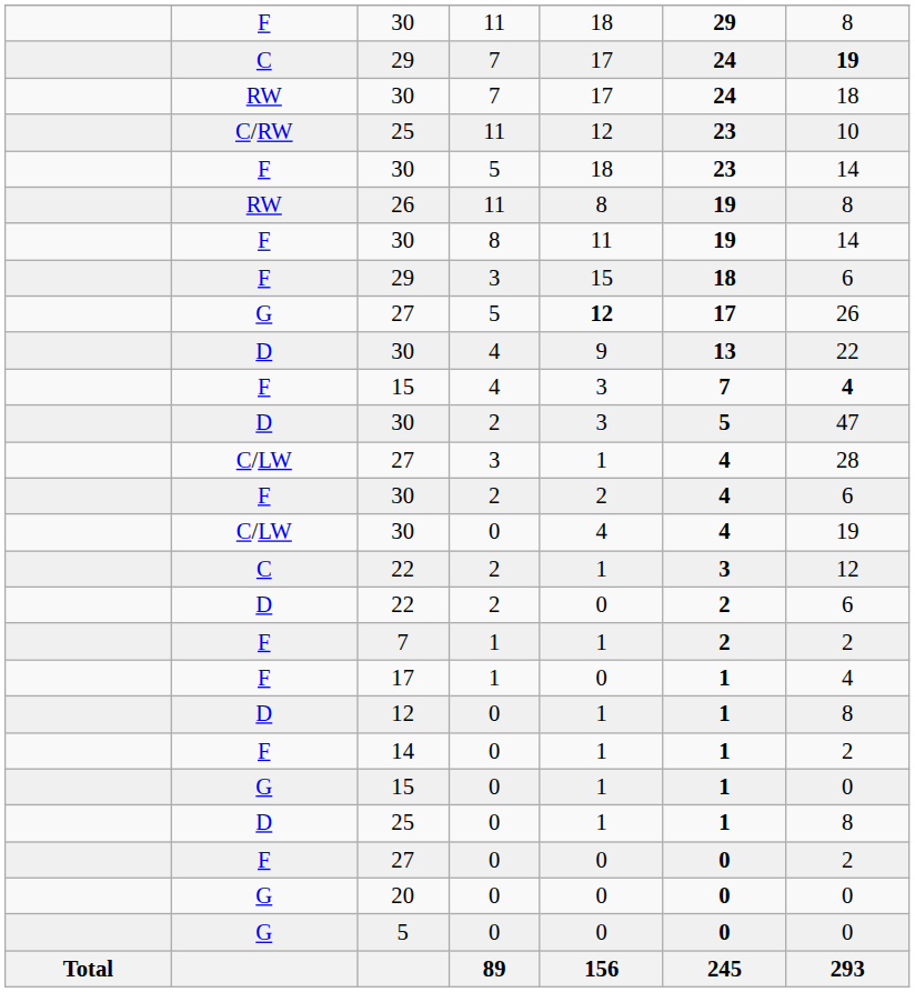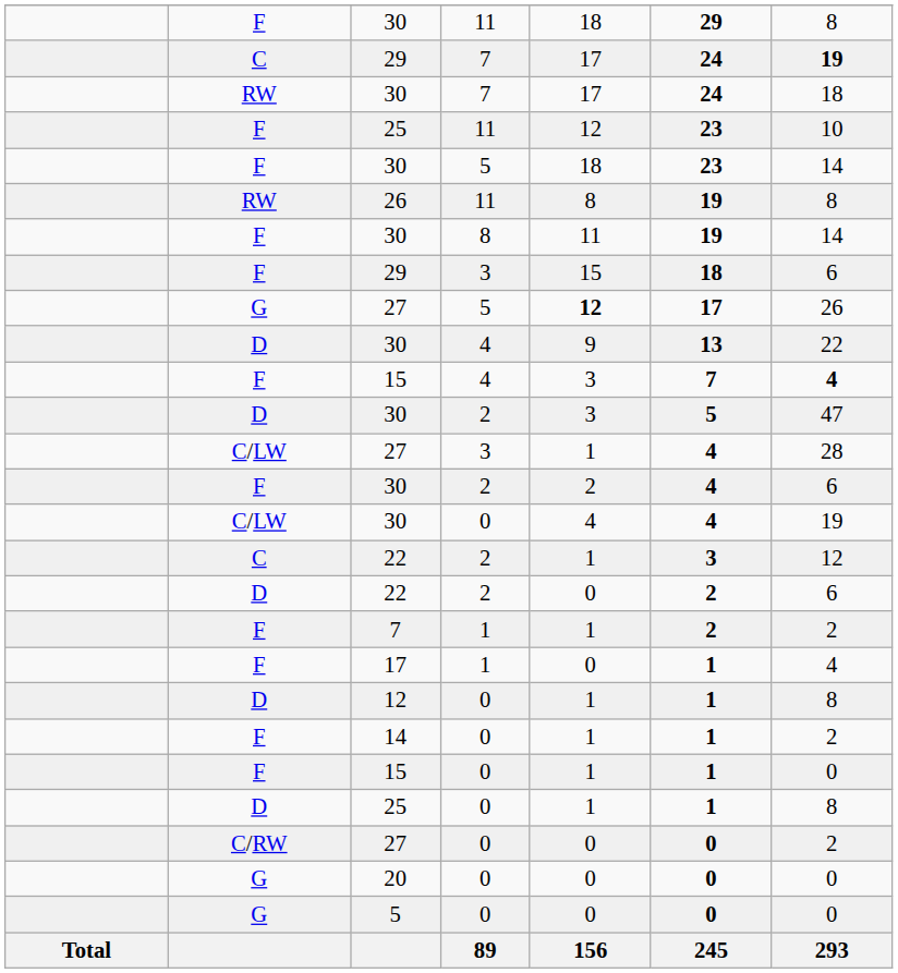 <table class="wikitable sortable" width=50%>
 <tr align="center">
 </tr>
 <tr align="center" bgcolor="">
 <td></td>
 <td><a href='#'>F</a></td>
 <td>30</td>
 <td>11</td>
 <td>18</td>
 <td><strong>29</strong></td>
 <td>8</td>
 </tr>
 <tr align="center" bgcolor="f0f0f0">
 <td></td>
 <td><a href='#'>C</a></td>
 <td>29</td>
 <td>7</td>
 <td>17</td>
 <td><strong>24</strong></td>
 <td><strong>19</strong></td>
 </tr>
 <tr align="center" bgcolor="">
 <td></td>
 <td><a href='#'>RW</a></td>
 <td>30</td>
 <td>7</td>
 <td>17</td>
 <td><strong>24</strong></td>
 <td>18</td>
 </tr>
 <tr align="center" bgcolor="f0f0f0">
 <td></td>
-<td><a href='#'>C</a>/<a href='#'>RW</a></td>
+<td><a href='#'>F</a></td>
 <td>25</td>
 <td>11</td>
 <td>12</td>
 <td><strong>23</strong></td>
 <td>10</td>
 </tr>
 <tr align="center" bgcolor="">
 <td></td>
 <td><a href='#'>F</a></td>
 <td>30</td>
 <td>5</td>
 <td>18</td>
 <td><strong>23</strong></td>
 <td>14</td>
 </tr>
 <tr align="center" bgcolor="f0f0f0">
 <td></td>
 <td><a href='#'>RW</a></td>
 <td>26</td>
 <td>11</td>
 <td>8</td>
 <td><strong>19</strong></td>
 <td>8</td>
 </tr>
 <tr align="center" bgcolor="">
 <td></td>
 <td><a href='#'>F</a></td>
 <td>30</td>
 <td>8</td>
 <td>11</td>
 <td><strong>19</strong></td>
 <td>14</td>
 </tr>
 <tr align="center" bgcolor="f0f0f0">
 <td></td>
 <td><a href='#'>F</a></td>
 <td>29</td>
 <td>3</td>
 <td>15</td>
 <td><strong>18</strong></td>
 <td>6</td>
 </tr>
 <tr align="center" bgcolor="">
 <td></td>
 <td><a href='#'>G</a></td>
 <td>27</td>
 <td>5</td>
 <td><strong>12</strong></td>
 <td><strong>17</strong></td>
 <td>26</td>
 </tr>
 <tr align="center" bgcolor="f0f0f0">
 <td></td>
 <td><a href='#'>D</a></td>
 <td>30</td>
 <td>4</td>
 <td>9</td>
 <td><strong>13</strong></td>
 <td>22</td>
 </tr>
 <tr align="center" bgcolor="">
 <td></td>
 <td><a href='#'>F</a></td>
 <td>15</td>
 <td>4</td>
 <td>3</td>
 <td><strong>7</strong></td>
 <td><strong>4</strong></td>
 </tr>
 <tr align="center" bgcolor="f0f0f0">
 <td></td>
 <td><a href='#'>D</a></td>
 <td>30</td>
 <td>2</td>
 <td>3</td>
 <td><strong>5</strong></td>
 <td>47</td>
 </tr>
 <tr align="center" bgcolor="">
 <td></td>
 <td><a href='#'>C</a>/<a href='#'>LW</a></td>
 <td>27</td>
 <td>3</td>
 <td>1</td>
 <td><strong>4</strong></td>
 <td>28</td>
 </tr>
 <tr align="center" bgcolor="f0f0f0">
 <td></td>
 <td><a href='#'>F</a></td>
 <td>30</td>
 <td>2</td>
 <td>2</td>
 <td><strong>4</strong></td>
 <td>6</td>
 </tr>
 <tr align="center" bgcolor="">
 <td></td>
 <td><a href='#'>C</a>/<a href='#'>LW</a></td>
 <td>30</td>
 <td>0</td>
 <td>4</td>
 <td><strong>4</strong></td>
 <td>19</td>
 </tr>
 <tr align="center" bgcolor="f0f0f0">
 <td></td>
 <td><a href='#'>C</a></td>
 <td>22</td>
 <td>2</td>
 <td>1</td>
 <td><strong>3</strong></td>
 <td>12</td>
 </tr>
 <tr align="center" bgcolor="">
 <td></td>
 <td><a href='#'>D</a></td>
 <td>22</td>
 <td>2</td>
 <td>0</td>
 <td><strong>2</strong></td>
 <td>6</td>
 </tr>
 <tr align="center" bgcolor="f0f0f0">
 <td></td>
 <td><a href='#'>F</a></td>
 <td>7</td>
 <td>1</td>
 <td>1</td>
 <td><strong>2</strong></td>
 <td>2</td>
 </tr>
 <tr align="center" bgcolor="">
 <td></td>
 <td><a href='#'>F</a></td>
 <td>17</td>
 <td>1</td>
 <td>0</td>
 <td><strong>1</strong></td>
 <td>4</td>
 </tr>
 <tr align="center" bgcolor="f0f0f0">
 <td></td>
 <td><a href='#'>D</a></td>
 <td>12</td>
 <td>0</td>
 <td>1</td>
 <td><strong>1</strong></td>
 <td>8</td>
 </tr>
 <tr align="center" bgcolor="">
 <td></td>
 <td><a href='#'>F</a></td>
 <td>14</td>
 <td>0</td>
 <td>1</td>
 <td><strong>1</strong></td>
 <td>2</td>
 </tr>
 <tr align="center" bgcolor="f0f0f0">
 <td></td>
-<td><a href='#'>G</a></td>
+<td><a href='#'>F</a></td>
 <td>15</td>
 <td>0</td>
 <td>1</td>
 <td><strong>1</strong></td>
 <td>0</td>
 </tr>
 <tr align="center" bgcolor="">
 <td></td>
 <td><a href='#'>D</a></td>
 <td>25</td>
 <td>0</td>
 <td>1</td>
 <td><strong>1</strong></td>
 <td>8</td>
 </tr>
 <tr align="center" bgcolor="f0f0f0">
 <td></td>
-<td><a href='#'>F</a></td>
+<td><a href='#'>C</a>/<a href='#'>RW</a></td>
 <td>27</td>
 <td>0</td>
 <td>0</td>
 <td><strong>0</strong></td>
 <td>2</td>
 </tr>
 <tr align="center" bgcolor="">
 <td></td>
 <td><a href='#'>G</a></td>
 <td>20</td>
 <td>0</td>
 <td>0</td>
 <td><strong>0</strong></td>
 <td>0</td>
 </tr>
 <tr align="center" bgcolor="f0f0f0">
 <td></td>
 <td><a href='#'>G</a></td>
 <td>5</td>
 <td>0</td>
 <td>0</td>
 <td><strong>0</strong></td>
 <td>0</td>
 </tr>
 <tr>
 <th>Total</th>
 <th></th>
 <th></th>
 <th>89</th>
 <th>156</th>
 <th>245</th>
 <th>293</th>
 </tr>
 </table>
